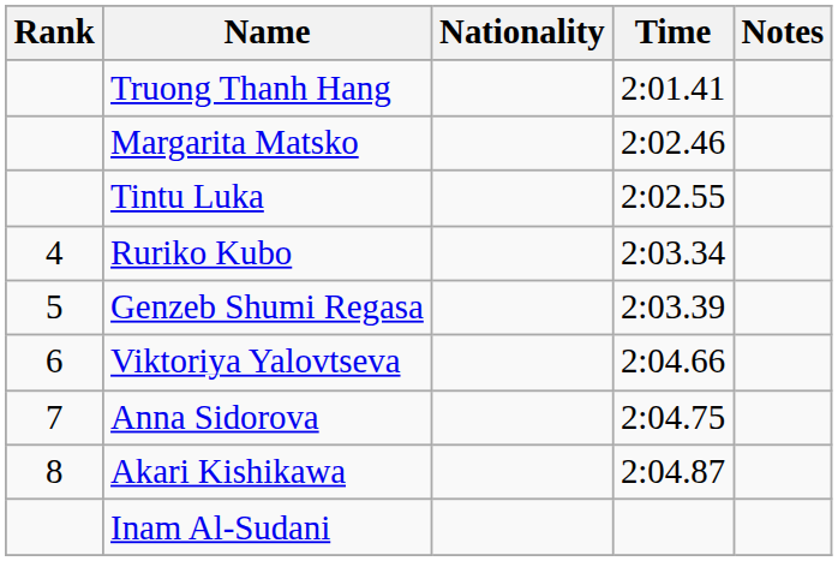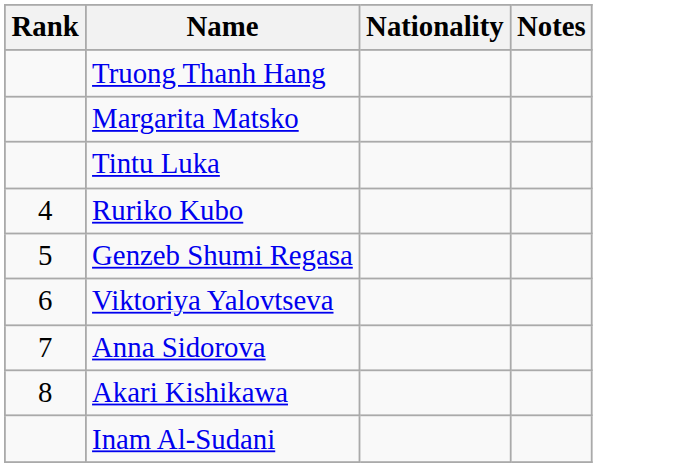 <table class="wikitable sortable" style="text-align:center">
 <tr>
 <th>Rank</th>
 <th>Name</th>
 <th>Nationality</th>
-<th>Time</th>
 <th>Notes</th>
 </tr>
 <tr>
 <td></td>
 <td align=left><a href='#'>Truong Thanh Hang</a></td>
 <td align=left></td>
-<td>2:01.41</td>
 <td></td>
 </tr>
 <tr>
 <td></td>
 <td align=left><a href='#'>Margarita Matsko</a></td>
 <td align=left></td>
-<td>2:02.46</td>
 <td></td>
 </tr>
 <tr>
 <td></td>
 <td align=left><a href='#'>Tintu Luka</a></td>
 <td align=left></td>
-<td>2:02.55</td>
 <td></td>
 </tr>
 <tr>
 <td>4</td>
 <td align=left><a href='#'>Ruriko Kubo</a></td>
 <td align=left></td>
-<td>2:03.34</td>
 <td></td>
 </tr>
 <tr>
 <td>5</td>
 <td align=left><a href='#'>Genzeb Shumi Regasa</a></td>
 <td align=left></td>
-<td>2:03.39</td>
 <td></td>
 </tr>
 <tr>
 <td>6</td>
 <td align=left><a href='#'>Viktoriya Yalovtseva</a></td>
 <td align=left></td>
-<td>2:04.66</td>
 <td></td>
 </tr>
 <tr>
 <td>7</td>
 <td align=left><a href='#'>Anna Sidorova</a></td>
 <td align=left></td>
-<td>2:04.75</td>
 <td></td>
 </tr>
 <tr>
 <td>8</td>
 <td align=left><a href='#'>Akari Kishikawa</a></td>
 <td align=left></td>
-<td>2:04.87</td>
 <td></td>
 </tr>
 <tr>
 <td></td>
 <td align=left><a href='#'>Inam Al-Sudani</a></td>
 <td align=left></td>
 <td></td>
-<td></td>
 </tr>
 </table>
